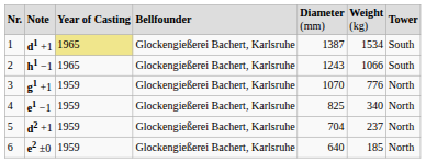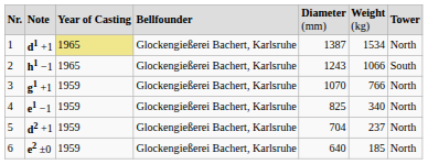 <table class="wikitable">
 <tr>
 <td style="background-color:#dddddd;"><strong>Nr.</strong></td>
 <td style="background-color:#dddddd;"><strong>Note</strong></td>
 <td style="background-color:#dddddd;"><strong>Year of Casting</strong></td>
 <td style="background-color:#dddddd;"><strong>Bellfounder</strong></td>
 <td style="background-color:#dddddd;"><strong>Diameter</strong> <br>(mm)</td>
 <td style="background-color:#dddddd;"><strong>Weight</strong> <br>(kg)</td>
 <td style="background-color:#dddddd;"><strong>Tower</strong></td>
 </tr>
 <tr --->
 <td>1</td>
 <td><strong>d<sup>1</sup></strong> +1</td>
 <td style="background: khaki;">1965</td>
 <td>Glockengießerei Bachert, Karlsruhe</td>
 <td align="right">1387</td>
 <td align="right">1534</td>
-<td>South</td>
+<td>North</td>
 </tr>
 <tr --->
 <td>2</td>
 <td><strong>h<sup>1</sup></strong> −1</td>
 <td>1965</td>
 <td>Glockengießerei Bachert, Karlsruhe</td>
 <td align="right">1243</td>
 <td align="right">1066</td>
 <td>South</td>
 </tr>
 <tr --->
 <td>3</td>
 <td><strong>g<sup>1</sup></strong> +1</td>
 <td>1959</td>
 <td>Glockengießerei Bachert, Karlsruhe</td>
 <td align="right">1070</td>
-<td align="right">776</td>
+<td align="right">766</td>
 <td>North</td>
 </tr>
 <tr --->
 <td>4</td>
 <td><strong>e<sup>1</sup></strong> −1</td>
 <td>1959</td>
 <td>Glockengießerei Bachert, Karlsruhe</td>
 <td align="right">825</td>
 <td align="right">340</td>
 <td>North</td>
 </tr>
 <tr --->
 <td>5</td>
 <td><strong>d<sup>2</sup></strong> +1</td>
 <td>1959</td>
 <td>Glockengießerei Bachert, Karlsruhe</td>
 <td align="right">704</td>
 <td align="right">237</td>
 <td>North</td>
 </tr>
 <tr --->
 <td>6</td>
 <td><strong>e<sup>2</sup></strong> ±0</td>
 <td>1959</td>
 <td>Glockengießerei Bachert, Karlsruhe</td>
 <td align="right">640</td>
 <td align="right">185</td>
 <td>North</td>
 </tr>
 </table>
